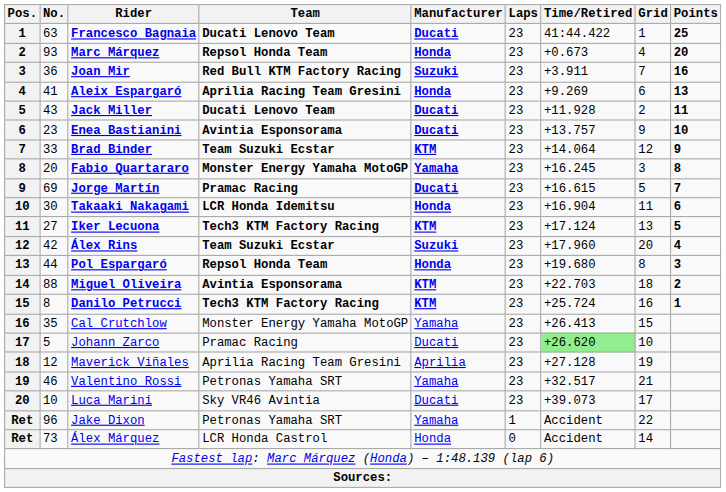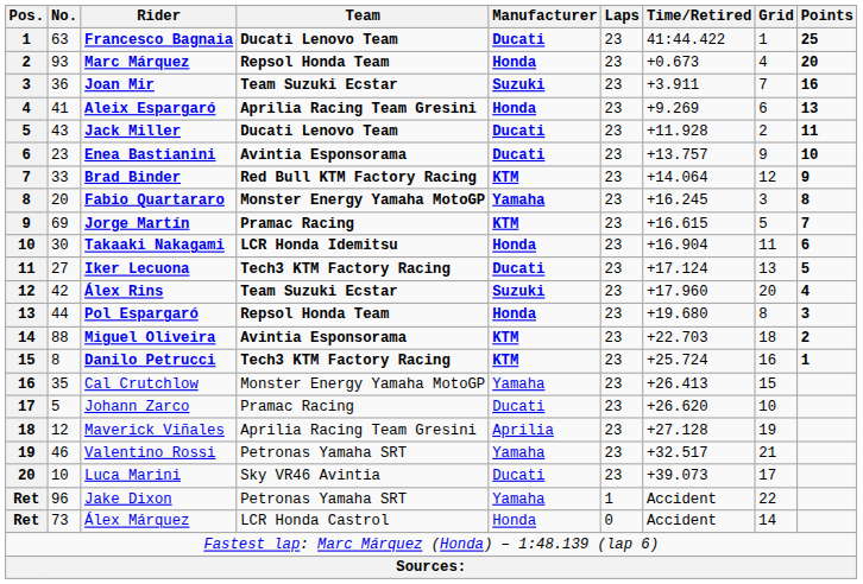 <table class="wikitable" style="font-size: 85%;">
 <tr>
 <th>Pos.</th>
 <th>No.</th>
 <th>Rider</th>
 <th>Team</th>
 <th>Manufacturer</th>
 <th>Laps</th>
 <th>Time/Retired</th>
 <th>Grid</th>
 <th>Points</th>
 </tr>
 <tr>
 <th>1</th>
 <td>63</td>
 <td> <strong><a href='#'>Francesco Bagnaia</a></strong></td>
 <td><strong>Ducati Lenovo Team</strong></td>
 <td><strong><a href='#'>Ducati</a></strong></td>
 <td>23</td>
 <td>41:44.422</td>
 <td>1</td>
 <td><strong>25</strong></td>
 </tr>
 <tr>
 <th>2</th>
 <td>93</td>
 <td> <strong><a href='#'>Marc Márquez</a></strong></td>
 <td><strong>Repsol Honda Team</strong></td>
 <td><strong><a href='#'>Honda</a></strong></td>
 <td>23</td>
 <td>+0.673</td>
 <td>4</td>
 <td><strong>20</strong></td>
 </tr>
 <tr>
 <th>3</th>
 <td>36</td>
 <td> <strong><a href='#'>Joan Mir</a></strong></td>
-<td><strong>Red Bull KTM Factory Racing</strong></td>
+<td><strong>Team Suzuki Ecstar</strong></td>
 <td><strong><a href='#'>Suzuki</a></strong></td>
 <td>23</td>
 <td>+3.911</td>
 <td>7</td>
 <td><strong>16</strong></td>
 </tr>
 <tr>
 <th>4</th>
 <td>41</td>
 <td> <strong><a href='#'>Aleix Espargaró</a></strong></td>
 <td><strong>Aprilia Racing Team Gresini</strong></td>
 <td><strong><a href='#'>Honda</a></strong></td>
 <td>23</td>
 <td>+9.269</td>
 <td>6</td>
 <td><strong>13</strong></td>
 </tr>
 <tr>
 <th>5</th>
 <td>43</td>
 <td> <strong><a href='#'>Jack Miller</a></strong></td>
 <td><strong>Ducati Lenovo Team</strong></td>
 <td><strong><a href='#'>Ducati</a></strong></td>
 <td>23</td>
 <td>+11.928</td>
 <td>2</td>
 <td><strong>11</strong></td>
 </tr>
 <tr>
 <th>6</th>
 <td>23</td>
 <td> <strong><a href='#'>Enea Bastianini</a></strong></td>
 <td><strong>Avintia Esponsorama</strong></td>
 <td><strong><a href='#'>Ducati</a></strong></td>
 <td>23</td>
 <td>+13.757</td>
 <td>9</td>
 <td><strong>10</strong></td>
 </tr>
 <tr>
 <th>7</th>
 <td>33</td>
 <td> <strong><a href='#'>Brad Binder</a></strong></td>
-<td><strong>Team Suzuki Ecstar</strong></td>
+<td><strong>Red Bull KTM Factory Racing</strong></td>
 <td><strong><a href='#'>KTM</a></strong></td>
 <td>23</td>
 <td>+14.064</td>
 <td>12</td>
 <td><strong>9</strong></td>
 </tr>
 <tr>
 <th>8</th>
 <td>20</td>
 <td> <strong><a href='#'>Fabio Quartararo</a></strong></td>
 <td><strong>Monster Energy Yamaha MotoGP</strong></td>
 <td><strong><a href='#'>Yamaha</a></strong></td>
 <td>23</td>
 <td>+16.245</td>
 <td>3</td>
 <td><strong>8</strong></td>
 </tr>
 <tr>
 <th>9</th>
 <td>69</td>
 <td> <strong><a href='#'>Jorge Martín</a></strong></td>
 <td><strong>Pramac Racing</strong></td>
-<td><strong><a href='#'>Ducati</a></strong></td>
+<td><strong><a href='#'>KTM</a></strong></td>
 <td>23</td>
 <td>+16.615</td>
 <td>5</td>
 <td><strong>7</strong></td>
 </tr>
 <tr>
 <th>10</th>
 <td>30</td>
 <td> <strong><a href='#'>Takaaki Nakagami</a></strong></td>
 <td><strong>LCR Honda Idemitsu</strong></td>
 <td><strong><a href='#'>Honda</a></strong></td>
 <td>23</td>
 <td>+16.904</td>
 <td>11</td>
 <td><strong>6</strong></td>
 </tr>
 <tr>
 <th>11</th>
 <td>27</td>
 <td> <strong><a href='#'>Iker Lecuona</a></strong></td>
 <td><strong>Tech3 KTM Factory Racing</strong></td>
-<td><strong><a href='#'>KTM</a></strong></td>
+<td><strong><a href='#'>Ducati</a></strong></td>
 <td>23</td>
 <td>+17.124</td>
 <td>13</td>
 <td><strong>5</strong></td>
 </tr>
 <tr>
 <th>12</th>
 <td>42</td>
 <td> <strong><a href='#'>Álex Rins</a></strong></td>
 <td><strong>Team Suzuki Ecstar</strong></td>
 <td><strong><a href='#'>Suzuki</a></strong></td>
 <td>23</td>
 <td>+17.960</td>
 <td>20</td>
 <td><strong>4</strong></td>
 </tr>
 <tr>
 <th>13</th>
 <td>44</td>
 <td> <strong><a href='#'>Pol Espargaró</a></strong></td>
 <td><strong>Repsol Honda Team</strong></td>
 <td><strong><a href='#'>Honda</a></strong></td>
 <td>23</td>
 <td>+19.680</td>
 <td>8</td>
 <td><strong>3</strong></td>
 </tr>
 <tr>
 <th>14</th>
 <td>88</td>
 <td> <strong><a href='#'>Miguel Oliveira</a></strong></td>
 <td><strong>Avintia Esponsorama</strong></td>
 <td><strong><a href='#'>KTM</a></strong></td>
 <td>23</td>
 <td>+22.703</td>
 <td>18</td>
 <td><strong>2</strong></td>
 </tr>
 <tr>
 <th>15</th>
 <td>8</td>
 <td> <strong><a href='#'>Danilo Petrucci</a></strong></td>
 <td><strong>Tech3 KTM Factory Racing</strong></td>
 <td><strong><a href='#'>KTM</a></strong></td>
 <td>23</td>
 <td>+25.724</td>
 <td>16</td>
 <td><strong>1</strong></td>
 </tr>
 <tr>
 <th>16</th>
 <td>35</td>
 <td> <a href='#'>Cal Crutchlow</a></td>
 <td>Monster Energy Yamaha MotoGP</td>
 <td><a href='#'>Yamaha</a></td>
 <td>23</td>
 <td>+26.413</td>
 <td>15</td>
 <td></td>
 </tr>
 <tr>
 <th>17</th>
 <td>5</td>
 <td> <a href='#'>Johann Zarco</a></td>
 <td>Pramac Racing</td>
 <td><a href='#'>Ducati</a></td>
 <td>23</td>
-<td style="background: lightgreen;">+26.620</td>
+<td>+26.620</td>
 <td>10</td>
 <td></td>
 </tr>
 <tr>
 <th>18</th>
 <td>12</td>
 <td> <a href='#'>Maverick Viñales</a></td>
 <td>Aprilia Racing Team Gresini</td>
 <td><a href='#'>Aprilia</a></td>
 <td>23</td>
 <td>+27.128</td>
 <td>19</td>
 <td></td>
 </tr>
 <tr>
 <th>19</th>
 <td>46</td>
 <td> <a href='#'>Valentino Rossi</a></td>
 <td>Petronas Yamaha SRT</td>
 <td><a href='#'>Yamaha</a></td>
 <td>23</td>
 <td>+32.517</td>
 <td>21</td>
 <td></td>
 </tr>
 <tr>
 <th>20</th>
 <td>10</td>
 <td> <a href='#'>Luca Marini</a></td>
 <td>Sky VR46 Avintia</td>
 <td><a href='#'>Ducati</a></td>
 <td>23</td>
 <td>+39.073</td>
 <td>17</td>
 <td></td>
 </tr>
 <tr>
 <th>Ret</th>
 <td>96</td>
 <td> <a href='#'>Jake Dixon</a></td>
 <td>Petronas Yamaha SRT</td>
 <td><a href='#'>Yamaha</a></td>
 <td>1</td>
 <td>Accident</td>
 <td>22</td>
 <td></td>
 </tr>
 <tr>
 <th>Ret</th>
 <td>73</td>
 <td> <a href='#'>Álex Márquez</a></td>
 <td>LCR Honda Castrol</td>
 <td><a href='#'>Honda</a></td>
 <td>0</td>
 <td>Accident</td>
 <td>14</td>
 <td></td>
 </tr>
 <tr class="sortbottom">
 <td colspan="9" style="text-align:center"><em><a href='#'>Fastest lap</a>:  <a href='#'>Marc Márquez</a> (<a href='#'>Honda</a>) – 1:48.139 (lap 6)</em></td>
 </tr>
 <tr>
 <th colspan=9>Sources:</th>
 </tr>
 </table>
